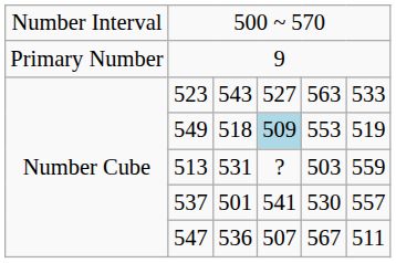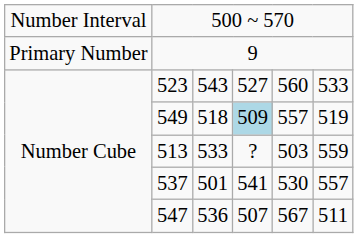 <table class="wikitable" style="text-align:center">
 <tr>
 <td>Number Interval</td>
 <td colspan="5">500 ~ 570</td>
 </tr>
 <tr>
 <td>Primary Number</td>
 <td colspan="5">9</td>
 </tr>
 <tr>
 <td rowspan="5">Number Cube</td>
 <td>523</td>
 <td>543</td>
 <td>527</td>
-<td>563</td>
+<td>560</td>
 <td>533</td>
 </tr>
 <tr>
 <td>549</td>
 <td>518</td>
 <td style="background: lightblue;">509</td>
-<td>553</td>
+<td>557</td>
 <td>519</td>
 </tr>
 <tr>
 <td>513</td>
-<td>531</td>
+<td>533</td>
 <td>?</td>
 <td>503</td>
 <td>559</td>
 </tr>
 <tr>
 <td>537</td>
 <td>501</td>
 <td>541</td>
 <td>530</td>
 <td>557</td>
 </tr>
 <tr>
 <td>547</td>
 <td>536</td>
 <td>507</td>
 <td>567</td>
 <td>511</td>
 </tr>
 </table>
